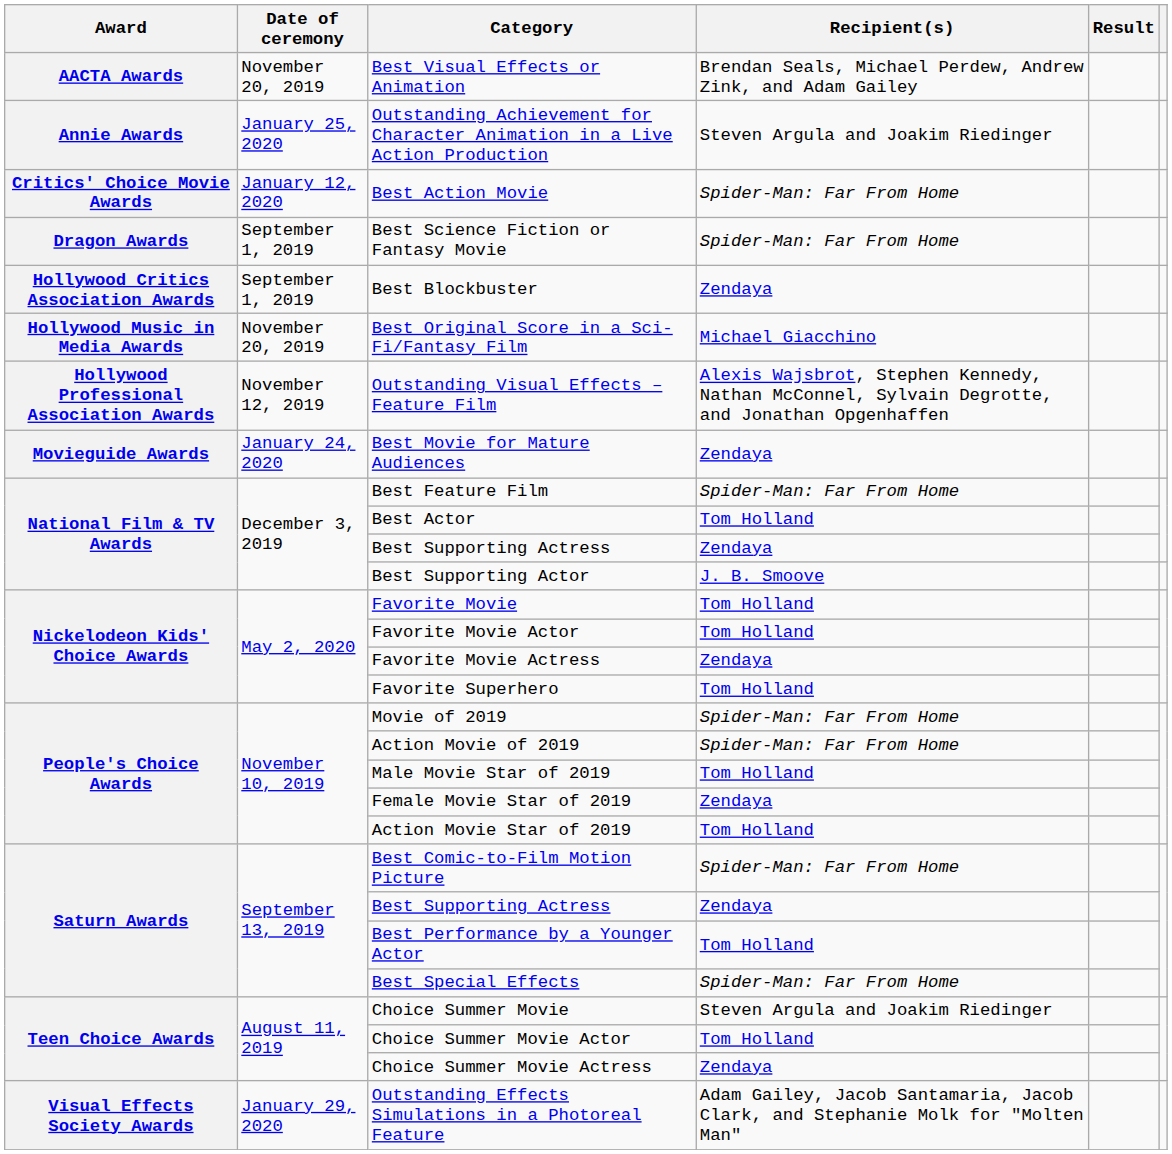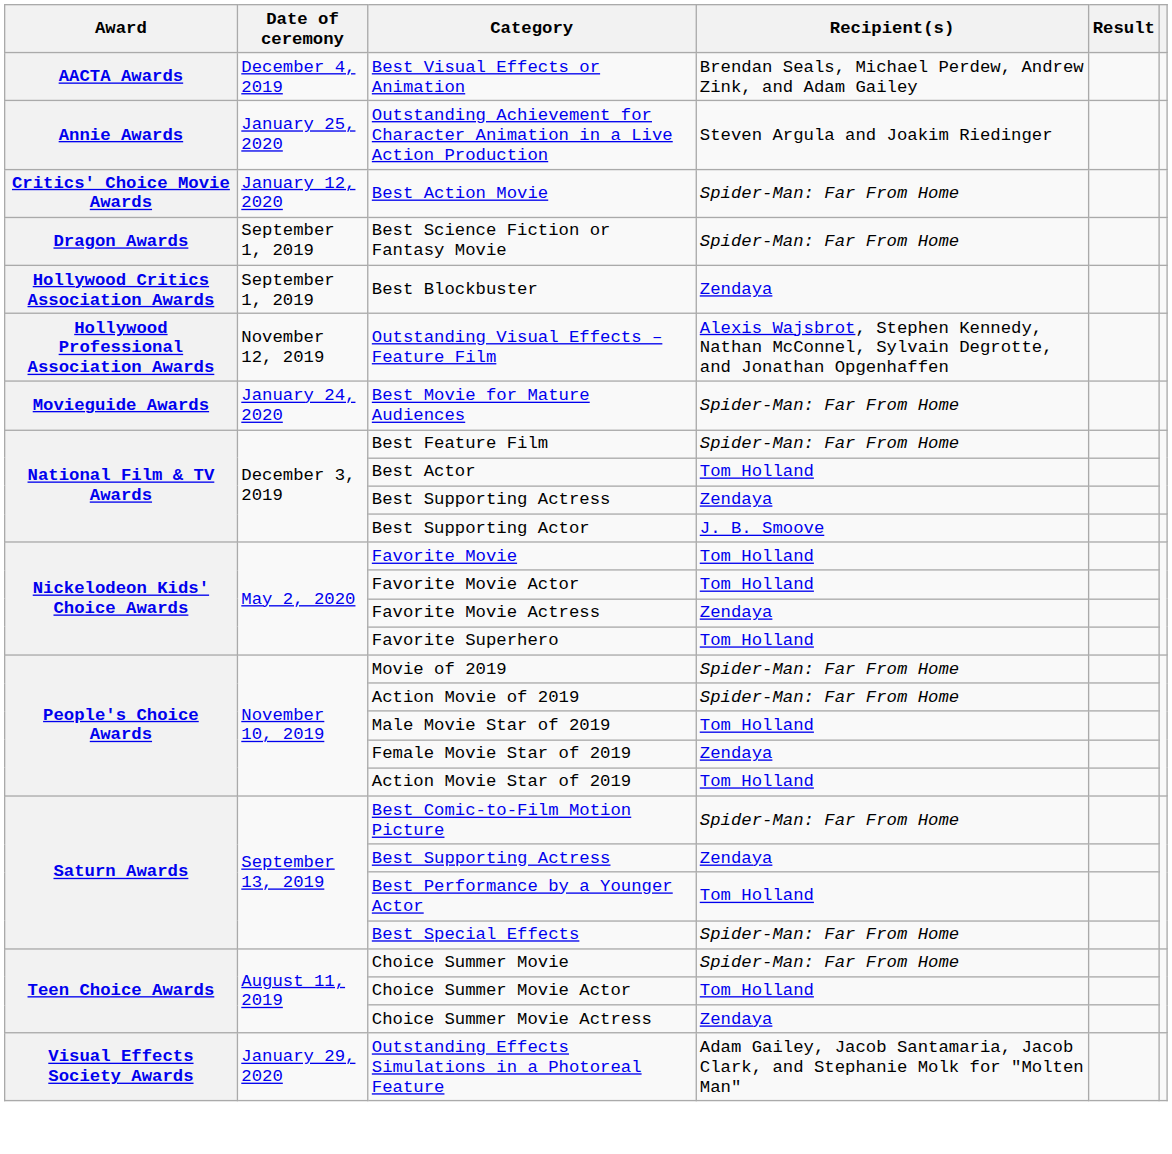 <table class="wikitable sortable plainrowheaders" style="width: 99%">
 <tr>
 <th scope="col" style="width:20%;">Award</th>
 <th scope="col">Date of ceremony</th>
 <th scope="col">Category</th>
 <th scope="col">Recipient(s)</th>
 <th scope="col">Result</th>
 <th scope="col" class="unsortable"></th>
 </tr>
 <tr>
 <th scope="row" style="text-align:center;"><a href='#'>AACTA Awards</a></th>
-<td>November 20, 2019</td>
+<td><a href='#'>December 4, 2019</a></td>
 <td><a href='#'>Best Visual Effects or Animation</a></td>
 <td data-sort-value="Seals, Brendan; Perdew, Michael; Zink, Andrew; and Gailey, Adam">Brendan Seals, Michael Perdew, Andrew Zink, and Adam Gailey</td>
 <td></td>
 <td style="text-align:center;"><br></td>
 </tr>
 <tr>
 <th scope="row" style="text-align:center;"><a href='#'>Annie Awards</a></th>
 <td><a href='#'>January 25, 2020</a></td>
 <td><a href='#'>Outstanding Achievement for Character Animation in a Live Action Production</a></td>
 <td data-sort-value="Argula, Steven and Riedinger, Joakim">Steven Argula and Joakim Riedinger</td>
 <td></td>
 <td style="text-align:center;"></td>
 </tr>
 <tr>
 <th scope="row" style="text-align:center;"><a href='#'>Critics' Choice Movie Awards</a></th>
 <td><a href='#'>January 12, 2020</a></td>
 <td><a href='#'>Best Action Movie</a></td>
 <td><em>Spider-Man: Far From Home</em></td>
 <td></td>
 <td style="text-align:center;"></td>
 </tr>
 <tr>
 <th scope="row" style="text-align:center;"><a href='#'>Dragon Awards</a></th>
 <td>September 1, 2019</td>
 <td>Best Science Fiction or Fantasy Movie</td>
 <td><em>Spider-Man: Far From Home</em></td>
 <td></td>
 <td style="text-align:center;"></td>
 </tr>
 <tr>
 <th scope="row" style="text-align:center;"><a href='#'>Hollywood Critics Association Awards</a></th>
 <td>September 1, 2019</td>
 <td>Best Blockbuster</td>
 <td><a href='#'>Zendaya</a></td>
 <td></td>
 <td style="text-align:center;"><br></td>
 </tr>
 <tr>
-<th scope="row" style="text-align:center;"><a href='#'>Hollywood Music in Media Awards</a></th>
-<td>November 20, 2019</td>
-<td><a href='#'>Best Original Score in a Sci-Fi/Fantasy Film</a></td>
-<td data-sort-value="Giacchino, Michael"><a href='#'>Michael Giacchino</a></td>
-<td></td>
-<td scope="row" style="text-align:center;"><br></td>
-</tr>
-<tr>
 <th scope="row" style="text-align:center;"><a href='#'>Hollywood Professional Association Awards</a></th>
 <td>November 12, 2019</td>
 <td><a href='#'>Outstanding Visual Effects – Feature Film</a></td>
 <td data-sort-value="Wajsbrot, Alexis; Kennedy, Stephen; McConnel, Nathan; Degrotte, Sylvain; and Opgenhaffen, Jonathan"><a href='#'>Alexis Wajsbrot</a>, Stephen Kennedy, Nathan McConnel, Sylvain Degrotte, and Jonathan Opgenhaffen</td>
 <td></td>
 <td style="text-align:center;"><br></td>
 </tr>
 <tr>
 <th scope="row" style="text-align:center;"><a href='#'>Movieguide Awards</a></th>
 <td><a href='#'>January 24, 2020</a></td>
 <td><a href='#'>Best Movie for Mature Audiences</a></td>
-<td><a href='#'>Zendaya</a></td>
+<td><em>Spider-Man: Far From Home</em></td>
 <td></td>
 <td style="text-align:center;"></td>
 </tr>
 <tr>
 <th scope="rowgroup" rowspan="4" style="text-align:center;"><a href='#'>National Film & TV Awards</a></th>
 <td rowspan="4">December 3, 2019</td>
 <td>Best Feature Film</td>
 <td><em>Spider-Man: Far From Home</em></td>
 <td></td>
 <td style="text-align:center;" rowspan="3"></td>
 </tr>
 <tr>
 <td>Best Actor</td>
 <td data-sort-value="Holland, Tom"><a href='#'>Tom Holland</a></td>
 <td></td>
 </tr>
 <tr>
 <td>Best Supporting Actress</td>
 <td><a href='#'>Zendaya</a></td>
 <td></td>
 </tr>
 <tr>
 <td>Best Supporting Actor</td>
 <td data-sort-value="Smoove, J. B."><a href='#'>J. B. Smoove</a></td>
 <td></td>
 <td style="text-align:center;"></td>
 </tr>
 <tr>
 <th scope="rowgroup" rowspan="4" style="text-align:center;"><a href='#'>Nickelodeon Kids' Choice Awards</a></th>
 <td rowspan="4"><a href='#'>May 2, 2020</a></td>
 <td><a href='#'>Favorite Movie</a></td>
 <td data-sort-value="Holland, Tom"><a href='#'>Tom Holland</a></td>
 <td></td>
 <td scope="row" rowspan="4" style="text-align:center;"></td>
 </tr>
 <tr>
 <td>Favorite Movie Actor</td>
 <td data-sort-value="Holland, Tom"><a href='#'>Tom Holland</a></td>
 <td></td>
 </tr>
 <tr>
 <td>Favorite Movie Actress</td>
 <td><a href='#'>Zendaya</a></td>
 <td></td>
 </tr>
 <tr>
 <td>Favorite Superhero</td>
 <td data-sort-value="Holland, Tom"><a href='#'>Tom Holland</a></td>
 <td></td>
 </tr>
 <tr>
 <th scope="rowgroup" rowspan="5" style="text-align:center;"><a href='#'>People's Choice Awards</a></th>
 <td rowspan="5"><a href='#'>November 10, 2019</a></td>
 <td>Movie of 2019</td>
 <td><em>Spider-Man: Far From Home</em></td>
 <td></td>
 <td style="text-align:center;" rowspan="5"></td>
 </tr>
 <tr>
 <td>Action Movie of 2019</td>
 <td><em>Spider-Man: Far From Home</em></td>
 <td></td>
 </tr>
 <tr>
 <td>Male Movie Star of 2019</td>
 <td data-sort-value="Holland, Tom"><a href='#'>Tom Holland</a></td>
 <td></td>
 </tr>
 <tr>
 <td>Female Movie Star of 2019</td>
 <td><a href='#'>Zendaya</a></td>
 <td></td>
 </tr>
 <tr>
 <td>Action Movie Star of 2019</td>
 <td data-sort-value="Holland, Tom"><a href='#'>Tom Holland</a></td>
 <td></td>
 </tr>
 <tr>
 <th scope="rowgroup" rowspan="4" style="text-align:center;"><a href='#'>Saturn Awards</a></th>
 <td rowspan="4"><a href='#'>September 13, 2019</a></td>
 <td><a href='#'>Best Comic-to-Film Motion Picture</a></td>
 <td><em>Spider-Man: Far From Home</em></td>
 <td></td>
 <td style="text-align:center;" rowspan="4"><br></td>
 </tr>
 <tr>
 <td><a href='#'>Best Supporting Actress</a></td>
 <td><a href='#'>Zendaya</a></td>
 <td></td>
 </tr>
 <tr>
 <td><a href='#'>Best Performance by a Younger Actor</a></td>
 <td data-sort-value="Holland, Tom"><a href='#'>Tom Holland</a></td>
 <td></td>
 </tr>
 <tr>
 <td><a href='#'>Best Special Effects</a></td>
 <td><em>Spider-Man: Far From Home</em></td>
 <td></td>
 </tr>
 <tr>
 <th scope="rowgroup" rowspan="3" style="text-align:center;"><a href='#'>Teen Choice Awards</a></th>
 <td rowspan="3"><a href='#'>August 11, 2019</a></td>
 <td>Choice Summer Movie</td>
-<td data-sort-value="Argula, Steven and Riedinger, Joakim">Steven Argula and Joakim Riedinger</td>
+<td><em>Spider-Man: Far From Home</em></td>
 <td></td>
 <td style="text-align:center;" rowspan="3"></td>
 </tr>
 <tr>
 <td>Choice Summer Movie Actor</td>
 <td data-sort-value="Holland, Tom"><a href='#'>Tom Holland</a></td>
 <td></td>
 </tr>
 <tr>
 <td>Choice Summer Movie Actress</td>
 <td><a href='#'>Zendaya</a></td>
 <td></td>
 </tr>
 <tr>
 <th scope="row" style="text-align:center;"><a href='#'>Visual Effects Society Awards</a></th>
 <td><a href='#'>January 29, 2020</a></td>
 <td><a href='#'>Outstanding Effects Simulations in a Photoreal Feature</a></td>
 <td data-sort-value="Gailey, Adam; Santamaria, Jacob; Clark, Jacob; and Molk, Stephanie">Adam Gailey, Jacob Santamaria, Jacob Clark, and Stephanie Molk for "Molten Man"</td>
 <td></td>
 <td scope="row" style="text-align:center;"></td>
 </tr>
 </table>
